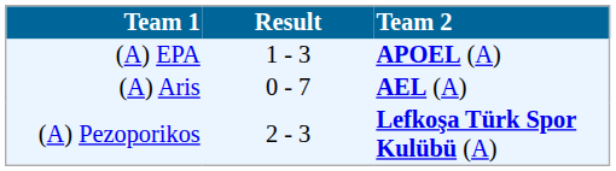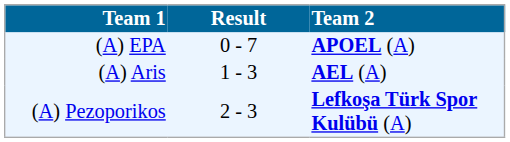 <table cellspacing="0" style="background: #EBF5FF; border: 1px #aaa solid; border-collapse: collapse; font-size: 95%;" width=60%>
 <tr bgcolor=#006699 style="color:white;">
 <th width=25% align="right">Team 1</th>
 <th width=22% align="center">Result</th>
 <th width=30% align="left">Team 2</th>
 </tr>
 <tr>
 <td align=right>(<a href='#'>A</a>) <a href='#'>EPA</a></td>
-<td align=center>1 - 3</td>
+<td align=center>0 - 7</td>
 <td align=left><strong><a href='#'>APOEL</a></strong> (<a href='#'>A</a>)</td>
 </tr>
 <tr>
 <td align=right>(<a href='#'>A</a>) <a href='#'>Aris</a></td>
-<td align=center>0 - 7</td>
+<td align=center>1 - 3</td>
 <td align=left><strong><a href='#'>AEL</a></strong>  (<a href='#'>A</a>)</td>
 </tr>
 <tr>
 <td align=right>(<a href='#'>A</a>) <a href='#'>Pezoporikos</a></td>
 <td align=center>2 - 3</td>
 <td align=left><strong><a href='#'>Lefkoşa Türk Spor Kulübü</a></strong> (<a href='#'>A</a>)</td>
 </tr>
 <tr>
 </tr>
 </table>
